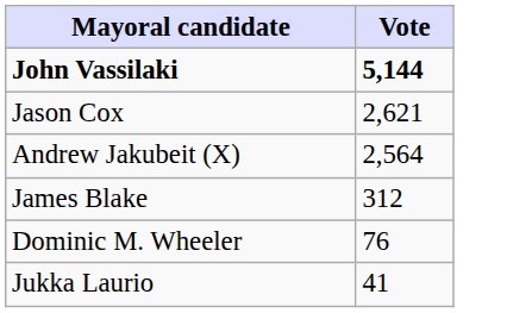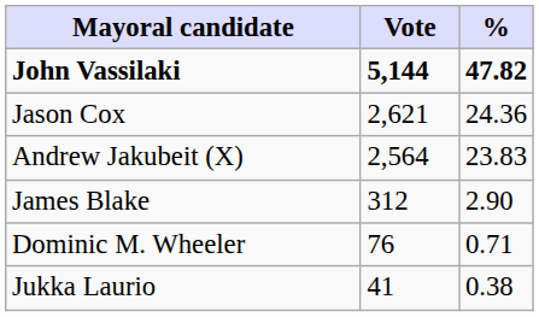 <table class="wikitable">
 <tr>
 <th style="background:#ddf;" width="200px">Mayoral candidate</th>
 <th style="background:#ddf;" width="50px">Vote</th>
+<th style="background:#ddf;" width="30px">%</th>
 </tr>
 <tr>
 <td><strong>John Vassilaki</strong></td>
 <td><strong>5,144</strong></td>
+<td><strong>47.82</strong></td>
 </tr>
 <tr>
 <td>Jason Cox</td>
 <td>2,621</td>
+<td>24.36</td>
 </tr>
 <tr>
 <td>Andrew Jakubeit (X)</td>
 <td>2,564</td>
+<td>23.83</td>
 </tr>
 <tr>
 <td>James Blake</td>
 <td>312</td>
+<td>2.90</td>
 </tr>
 <tr>
 <td>Dominic M. Wheeler</td>
 <td>76</td>
+<td>0.71</td>
 </tr>
 <tr>
 <td>Jukka Laurio</td>
 <td>41</td>
+<td>0.38</td>
 </tr>
 </table>
